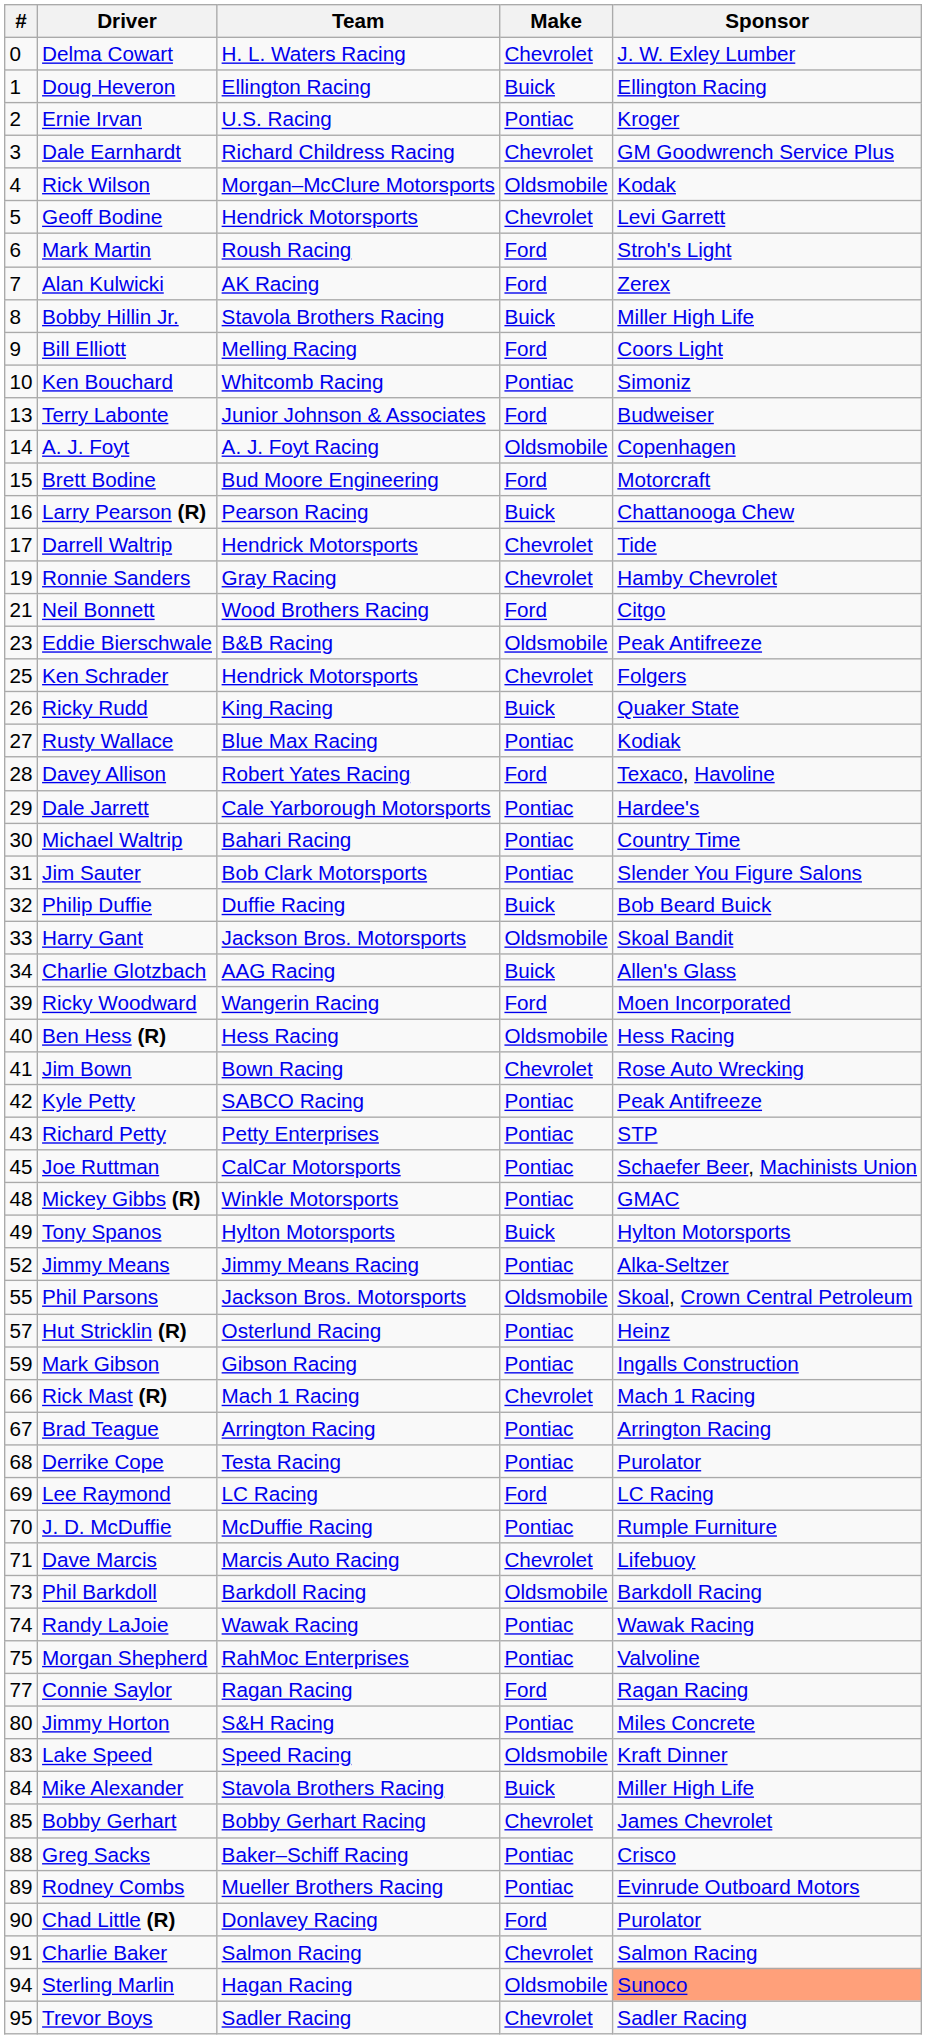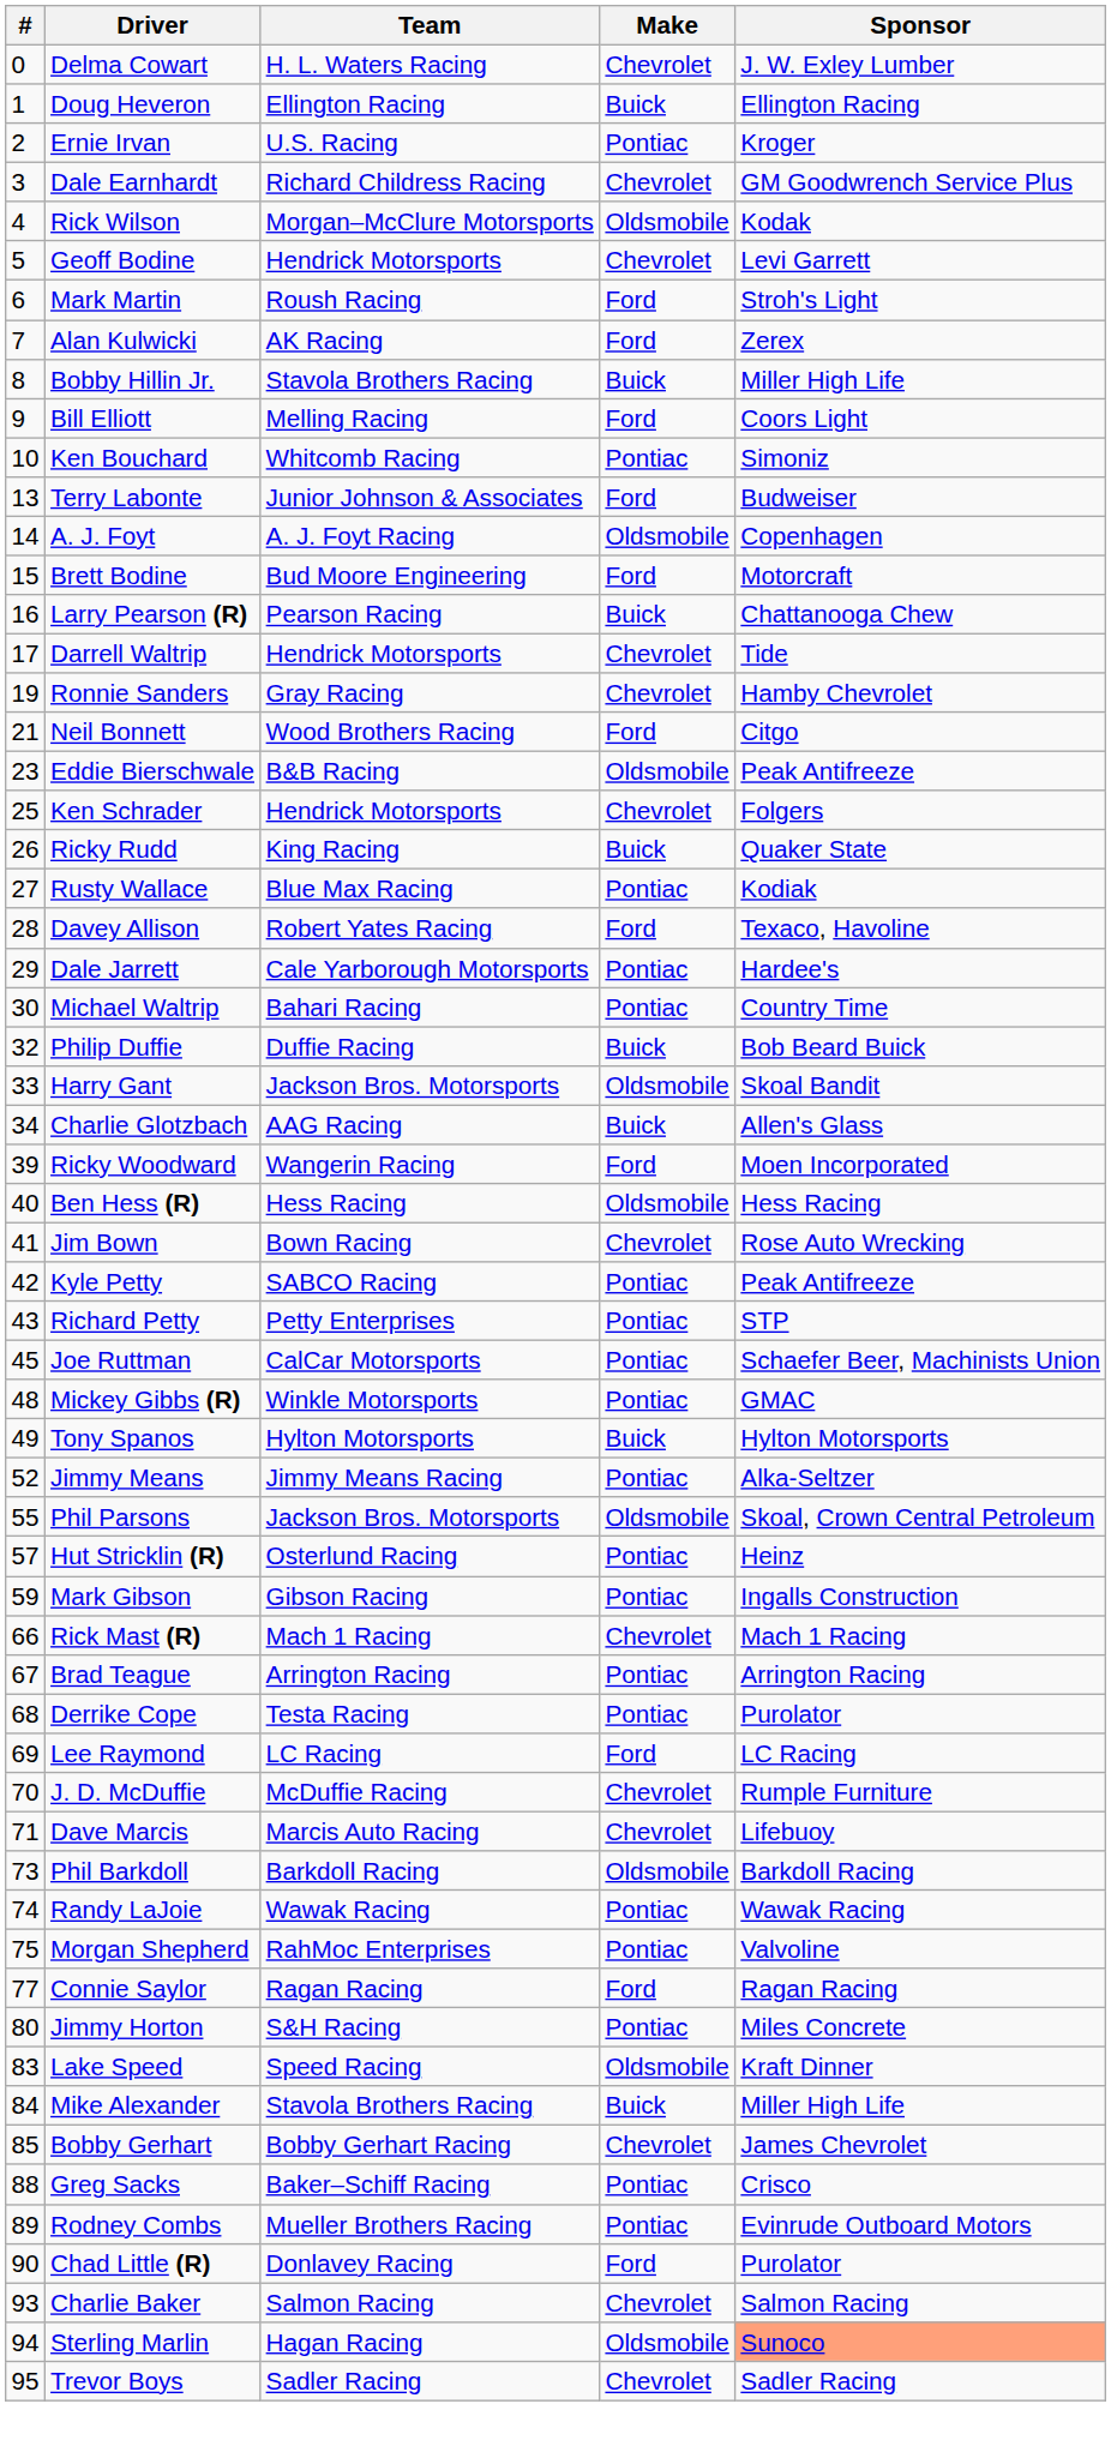 <table class="wikitable" style="font-size:95%">
 <tr>
 <th>#</th>
 <th>Driver</th>
 <th>Team</th>
 <th>Make</th>
 <th>Sponsor</th>
 </tr>
 <tr>
 <td>0</td>
 <td><a href='#'>Delma Cowart</a></td>
 <td><a href='#'>H. L. Waters Racing</a></td>
 <td><a href='#'>Chevrolet</a></td>
 <td><a href='#'>J. W. Exley Lumber</a></td>
 </tr>
 <tr>
 <td>1</td>
 <td><a href='#'>Doug Heveron</a></td>
 <td><a href='#'>Ellington Racing</a></td>
 <td><a href='#'>Buick</a></td>
 <td><a href='#'>Ellington Racing</a></td>
 </tr>
 <tr>
 <td>2</td>
 <td><a href='#'>Ernie Irvan</a></td>
 <td><a href='#'>U.S. Racing</a></td>
 <td><a href='#'>Pontiac</a></td>
 <td><a href='#'>Kroger</a></td>
 </tr>
 <tr>
 <td>3</td>
 <td><a href='#'>Dale Earnhardt</a></td>
 <td><a href='#'>Richard Childress Racing</a></td>
 <td><a href='#'>Chevrolet</a></td>
 <td><a href='#'>GM Goodwrench Service Plus</a></td>
 </tr>
 <tr>
 <td>4</td>
 <td><a href='#'>Rick Wilson</a></td>
 <td><a href='#'>Morgan–McClure Motorsports</a></td>
 <td><a href='#'>Oldsmobile</a></td>
 <td><a href='#'>Kodak</a></td>
 </tr>
 <tr>
 <td>5</td>
 <td><a href='#'>Geoff Bodine</a></td>
 <td><a href='#'>Hendrick Motorsports</a></td>
 <td><a href='#'>Chevrolet</a></td>
 <td><a href='#'>Levi Garrett</a></td>
 </tr>
 <tr>
 <td>6</td>
 <td><a href='#'>Mark Martin</a></td>
 <td><a href='#'>Roush Racing</a></td>
 <td><a href='#'>Ford</a></td>
 <td><a href='#'>Stroh's Light</a></td>
 </tr>
 <tr>
 <td>7</td>
 <td><a href='#'>Alan Kulwicki</a></td>
 <td><a href='#'>AK Racing</a></td>
 <td><a href='#'>Ford</a></td>
 <td><a href='#'>Zerex</a></td>
 </tr>
 <tr>
 <td>8</td>
 <td><a href='#'>Bobby Hillin Jr.</a></td>
 <td><a href='#'>Stavola Brothers Racing</a></td>
 <td><a href='#'>Buick</a></td>
 <td><a href='#'>Miller High Life</a></td>
 </tr>
 <tr>
 <td>9</td>
 <td><a href='#'>Bill Elliott</a></td>
 <td><a href='#'>Melling Racing</a></td>
 <td><a href='#'>Ford</a></td>
 <td><a href='#'>Coors Light</a></td>
 </tr>
 <tr>
 <td>10</td>
 <td><a href='#'>Ken Bouchard</a></td>
 <td><a href='#'>Whitcomb Racing</a></td>
 <td><a href='#'>Pontiac</a></td>
 <td><a href='#'>Simoniz</a></td>
 </tr>
 <tr>
 <td>13</td>
 <td><a href='#'>Terry Labonte</a></td>
 <td><a href='#'>Junior Johnson & Associates</a></td>
 <td><a href='#'>Ford</a></td>
 <td><a href='#'>Budweiser</a></td>
 </tr>
 <tr>
 <td>14</td>
 <td><a href='#'>A. J. Foyt</a></td>
 <td><a href='#'>A. J. Foyt Racing</a></td>
 <td><a href='#'>Oldsmobile</a></td>
 <td><a href='#'>Copenhagen</a></td>
 </tr>
 <tr>
 <td>15</td>
 <td><a href='#'>Brett Bodine</a></td>
 <td><a href='#'>Bud Moore Engineering</a></td>
 <td><a href='#'>Ford</a></td>
 <td><a href='#'>Motorcraft</a></td>
 </tr>
 <tr>
 <td>16</td>
 <td><a href='#'>Larry Pearson</a> <strong>(R)</strong></td>
 <td><a href='#'>Pearson Racing</a></td>
 <td><a href='#'>Buick</a></td>
 <td><a href='#'>Chattanooga Chew</a></td>
 </tr>
 <tr>
 <td>17</td>
 <td><a href='#'>Darrell Waltrip</a></td>
 <td><a href='#'>Hendrick Motorsports</a></td>
 <td><a href='#'>Chevrolet</a></td>
 <td><a href='#'>Tide</a></td>
 </tr>
 <tr>
 <td>19</td>
 <td><a href='#'>Ronnie Sanders</a></td>
 <td><a href='#'>Gray Racing</a></td>
 <td><a href='#'>Chevrolet</a></td>
 <td><a href='#'>Hamby Chevrolet</a></td>
 </tr>
 <tr>
 <td>21</td>
 <td><a href='#'>Neil Bonnett</a></td>
 <td><a href='#'>Wood Brothers Racing</a></td>
 <td><a href='#'>Ford</a></td>
 <td><a href='#'>Citgo</a></td>
 </tr>
 <tr>
 <td>23</td>
 <td><a href='#'>Eddie Bierschwale</a></td>
 <td><a href='#'>B&B Racing</a></td>
 <td><a href='#'>Oldsmobile</a></td>
 <td><a href='#'>Peak Antifreeze</a></td>
 </tr>
 <tr>
 <td>25</td>
 <td><a href='#'>Ken Schrader</a></td>
 <td><a href='#'>Hendrick Motorsports</a></td>
 <td><a href='#'>Chevrolet</a></td>
 <td><a href='#'>Folgers</a></td>
 </tr>
 <tr>
 <td>26</td>
 <td><a href='#'>Ricky Rudd</a></td>
 <td><a href='#'>King Racing</a></td>
 <td><a href='#'>Buick</a></td>
 <td><a href='#'>Quaker State</a></td>
 </tr>
 <tr>
 <td>27</td>
 <td><a href='#'>Rusty Wallace</a></td>
 <td><a href='#'>Blue Max Racing</a></td>
 <td><a href='#'>Pontiac</a></td>
 <td><a href='#'>Kodiak</a></td>
 </tr>
 <tr>
 <td>28</td>
 <td><a href='#'>Davey Allison</a></td>
 <td><a href='#'>Robert Yates Racing</a></td>
 <td><a href='#'>Ford</a></td>
 <td><a href='#'>Texaco</a>, <a href='#'>Havoline</a></td>
 </tr>
 <tr>
 <td>29</td>
 <td><a href='#'>Dale Jarrett</a></td>
 <td><a href='#'>Cale Yarborough Motorsports</a></td>
 <td><a href='#'>Pontiac</a></td>
 <td><a href='#'>Hardee's</a></td>
 </tr>
 <tr>
 <td>30</td>
 <td><a href='#'>Michael Waltrip</a></td>
 <td><a href='#'>Bahari Racing</a></td>
 <td><a href='#'>Pontiac</a></td>
 <td><a href='#'>Country Time</a></td>
 </tr>
 <tr>
-<td>31</td>
-<td><a href='#'>Jim Sauter</a></td>
-<td><a href='#'>Bob Clark Motorsports</a></td>
-<td><a href='#'>Pontiac</a></td>
-<td><a href='#'>Slender You Figure Salons</a></td>
-</tr>
-<tr>
 <td>32</td>
 <td><a href='#'>Philip Duffie</a></td>
 <td><a href='#'>Duffie Racing</a></td>
 <td><a href='#'>Buick</a></td>
 <td><a href='#'>Bob Beard Buick</a></td>
 </tr>
 <tr>
 <td>33</td>
 <td><a href='#'>Harry Gant</a></td>
 <td><a href='#'>Jackson Bros. Motorsports</a></td>
 <td><a href='#'>Oldsmobile</a></td>
 <td><a href='#'>Skoal Bandit</a></td>
 </tr>
 <tr>
 <td>34</td>
 <td><a href='#'>Charlie Glotzbach</a></td>
 <td><a href='#'>AAG Racing</a></td>
 <td><a href='#'>Buick</a></td>
 <td><a href='#'>Allen's Glass</a></td>
 </tr>
 <tr>
 <td>39</td>
 <td><a href='#'>Ricky Woodward</a></td>
 <td><a href='#'>Wangerin Racing</a></td>
 <td><a href='#'>Ford</a></td>
 <td><a href='#'>Moen Incorporated</a></td>
 </tr>
 <tr>
 <td>40</td>
 <td><a href='#'>Ben Hess</a> <strong>(R)</strong></td>
 <td><a href='#'>Hess Racing</a></td>
 <td><a href='#'>Oldsmobile</a></td>
 <td><a href='#'>Hess Racing</a></td>
 </tr>
 <tr>
 <td>41</td>
 <td><a href='#'>Jim Bown</a></td>
 <td><a href='#'>Bown Racing</a></td>
 <td><a href='#'>Chevrolet</a></td>
 <td><a href='#'>Rose Auto Wrecking</a></td>
 </tr>
 <tr>
 <td>42</td>
 <td><a href='#'>Kyle Petty</a></td>
 <td><a href='#'>SABCO Racing</a></td>
 <td><a href='#'>Pontiac</a></td>
 <td><a href='#'>Peak Antifreeze</a></td>
 </tr>
 <tr>
 <td>43</td>
 <td><a href='#'>Richard Petty</a></td>
 <td><a href='#'>Petty Enterprises</a></td>
 <td><a href='#'>Pontiac</a></td>
 <td><a href='#'>STP</a></td>
 </tr>
 <tr>
 <td>45</td>
 <td><a href='#'>Joe Ruttman</a></td>
 <td><a href='#'>CalCar Motorsports</a></td>
 <td><a href='#'>Pontiac</a></td>
 <td><a href='#'>Schaefer Beer</a>, <a href='#'>Machinists Union</a></td>
 </tr>
 <tr>
 <td>48</td>
 <td><a href='#'>Mickey Gibbs</a> <strong>(R)</strong></td>
 <td><a href='#'>Winkle Motorsports</a></td>
 <td><a href='#'>Pontiac</a></td>
 <td><a href='#'>GMAC</a></td>
 </tr>
 <tr>
 <td>49</td>
 <td><a href='#'>Tony Spanos</a></td>
 <td><a href='#'>Hylton Motorsports</a></td>
 <td><a href='#'>Buick</a></td>
 <td><a href='#'>Hylton Motorsports</a></td>
 </tr>
 <tr>
 <td>52</td>
 <td><a href='#'>Jimmy Means</a></td>
 <td><a href='#'>Jimmy Means Racing</a></td>
 <td><a href='#'>Pontiac</a></td>
 <td><a href='#'>Alka-Seltzer</a></td>
 </tr>
 <tr>
 <td>55</td>
 <td><a href='#'>Phil Parsons</a></td>
 <td><a href='#'>Jackson Bros. Motorsports</a></td>
 <td><a href='#'>Oldsmobile</a></td>
 <td><a href='#'>Skoal</a>, <a href='#'>Crown Central Petroleum</a></td>
 </tr>
 <tr>
 <td>57</td>
 <td><a href='#'>Hut Stricklin</a> <strong>(R)</strong></td>
 <td><a href='#'>Osterlund Racing</a></td>
 <td><a href='#'>Pontiac</a></td>
 <td><a href='#'>Heinz</a></td>
 </tr>
 <tr>
 <td>59</td>
 <td><a href='#'>Mark Gibson</a></td>
 <td><a href='#'>Gibson Racing</a></td>
 <td><a href='#'>Pontiac</a></td>
 <td><a href='#'>Ingalls Construction</a></td>
 </tr>
 <tr>
 <td>66</td>
 <td><a href='#'>Rick Mast</a> <strong>(R)</strong></td>
 <td><a href='#'>Mach 1 Racing</a></td>
 <td><a href='#'>Chevrolet</a></td>
 <td><a href='#'>Mach 1 Racing</a></td>
 </tr>
 <tr>
 <td>67</td>
 <td><a href='#'>Brad Teague</a></td>
 <td><a href='#'>Arrington Racing</a></td>
 <td><a href='#'>Pontiac</a></td>
 <td><a href='#'>Arrington Racing</a></td>
 </tr>
 <tr>
 <td>68</td>
 <td><a href='#'>Derrike Cope</a></td>
 <td><a href='#'>Testa Racing</a></td>
 <td><a href='#'>Pontiac</a></td>
 <td><a href='#'>Purolator</a></td>
 </tr>
 <tr>
 <td>69</td>
 <td><a href='#'>Lee Raymond</a></td>
 <td><a href='#'>LC Racing</a></td>
 <td><a href='#'>Ford</a></td>
 <td><a href='#'>LC Racing</a></td>
 </tr>
 <tr>
 <td>70</td>
 <td><a href='#'>J. D. McDuffie</a></td>
 <td><a href='#'>McDuffie Racing</a></td>
-<td><a href='#'>Pontiac</a></td>
+<td><a href='#'>Chevrolet</a></td>
 <td><a href='#'>Rumple Furniture</a></td>
 </tr>
 <tr>
 <td>71</td>
 <td><a href='#'>Dave Marcis</a></td>
 <td><a href='#'>Marcis Auto Racing</a></td>
 <td><a href='#'>Chevrolet</a></td>
 <td><a href='#'>Lifebuoy</a></td>
 </tr>
 <tr>
 <td>73</td>
 <td><a href='#'>Phil Barkdoll</a></td>
 <td><a href='#'>Barkdoll Racing</a></td>
 <td><a href='#'>Oldsmobile</a></td>
 <td><a href='#'>Barkdoll Racing</a></td>
 </tr>
 <tr>
 <td>74</td>
 <td><a href='#'>Randy LaJoie</a></td>
 <td><a href='#'>Wawak Racing</a></td>
 <td><a href='#'>Pontiac</a></td>
 <td><a href='#'>Wawak Racing</a></td>
 </tr>
 <tr>
 <td>75</td>
 <td><a href='#'>Morgan Shepherd</a></td>
 <td><a href='#'>RahMoc Enterprises</a></td>
 <td><a href='#'>Pontiac</a></td>
 <td><a href='#'>Valvoline</a></td>
 </tr>
 <tr>
 <td>77</td>
 <td><a href='#'>Connie Saylor</a></td>
 <td><a href='#'>Ragan Racing</a></td>
 <td><a href='#'>Ford</a></td>
 <td><a href='#'>Ragan Racing</a></td>
 </tr>
 <tr>
 <td>80</td>
 <td><a href='#'>Jimmy Horton</a></td>
 <td><a href='#'>S&H Racing</a></td>
 <td><a href='#'>Pontiac</a></td>
 <td><a href='#'>Miles Concrete</a></td>
 </tr>
 <tr>
 <td>83</td>
 <td><a href='#'>Lake Speed</a></td>
 <td><a href='#'>Speed Racing</a></td>
 <td><a href='#'>Oldsmobile</a></td>
 <td><a href='#'>Kraft Dinner</a></td>
 </tr>
 <tr>
 <td>84</td>
 <td><a href='#'>Mike Alexander</a></td>
 <td><a href='#'>Stavola Brothers Racing</a></td>
 <td><a href='#'>Buick</a></td>
 <td><a href='#'>Miller High Life</a></td>
 </tr>
 <tr>
 <td>85</td>
 <td><a href='#'>Bobby Gerhart</a></td>
 <td><a href='#'>Bobby Gerhart Racing</a></td>
 <td><a href='#'>Chevrolet</a></td>
 <td><a href='#'>James Chevrolet</a></td>
 </tr>
 <tr>
 <td>88</td>
 <td><a href='#'>Greg Sacks</a></td>
 <td><a href='#'>Baker–Schiff Racing</a></td>
 <td><a href='#'>Pontiac</a></td>
 <td><a href='#'>Crisco</a></td>
 </tr>
 <tr>
 <td>89</td>
 <td><a href='#'>Rodney Combs</a></td>
 <td><a href='#'>Mueller Brothers Racing</a></td>
 <td><a href='#'>Pontiac</a></td>
 <td><a href='#'>Evinrude Outboard Motors</a></td>
 </tr>
 <tr>
 <td>90</td>
 <td><a href='#'>Chad Little</a> <strong>(R)</strong></td>
 <td><a href='#'>Donlavey Racing</a></td>
 <td><a href='#'>Ford</a></td>
 <td><a href='#'>Purolator</a></td>
 </tr>
 <tr>
-<td>91</td>
+<td>93</td>
 <td><a href='#'>Charlie Baker</a></td>
 <td><a href='#'>Salmon Racing</a></td>
 <td><a href='#'>Chevrolet</a></td>
 <td><a href='#'>Salmon Racing</a></td>
 </tr>
 <tr>
 <td>94</td>
 <td><a href='#'>Sterling Marlin</a></td>
 <td><a href='#'>Hagan Racing</a></td>
 <td><a href='#'>Oldsmobile</a></td>
 <td style="background: lightsalmon;"><a href='#'>Sunoco</a></td>
 </tr>
 <tr>
 <td>95</td>
 <td><a href='#'>Trevor Boys</a></td>
 <td><a href='#'>Sadler Racing</a></td>
 <td><a href='#'>Chevrolet</a></td>
 <td><a href='#'>Sadler Racing</a></td>
 </tr>
 </table>
